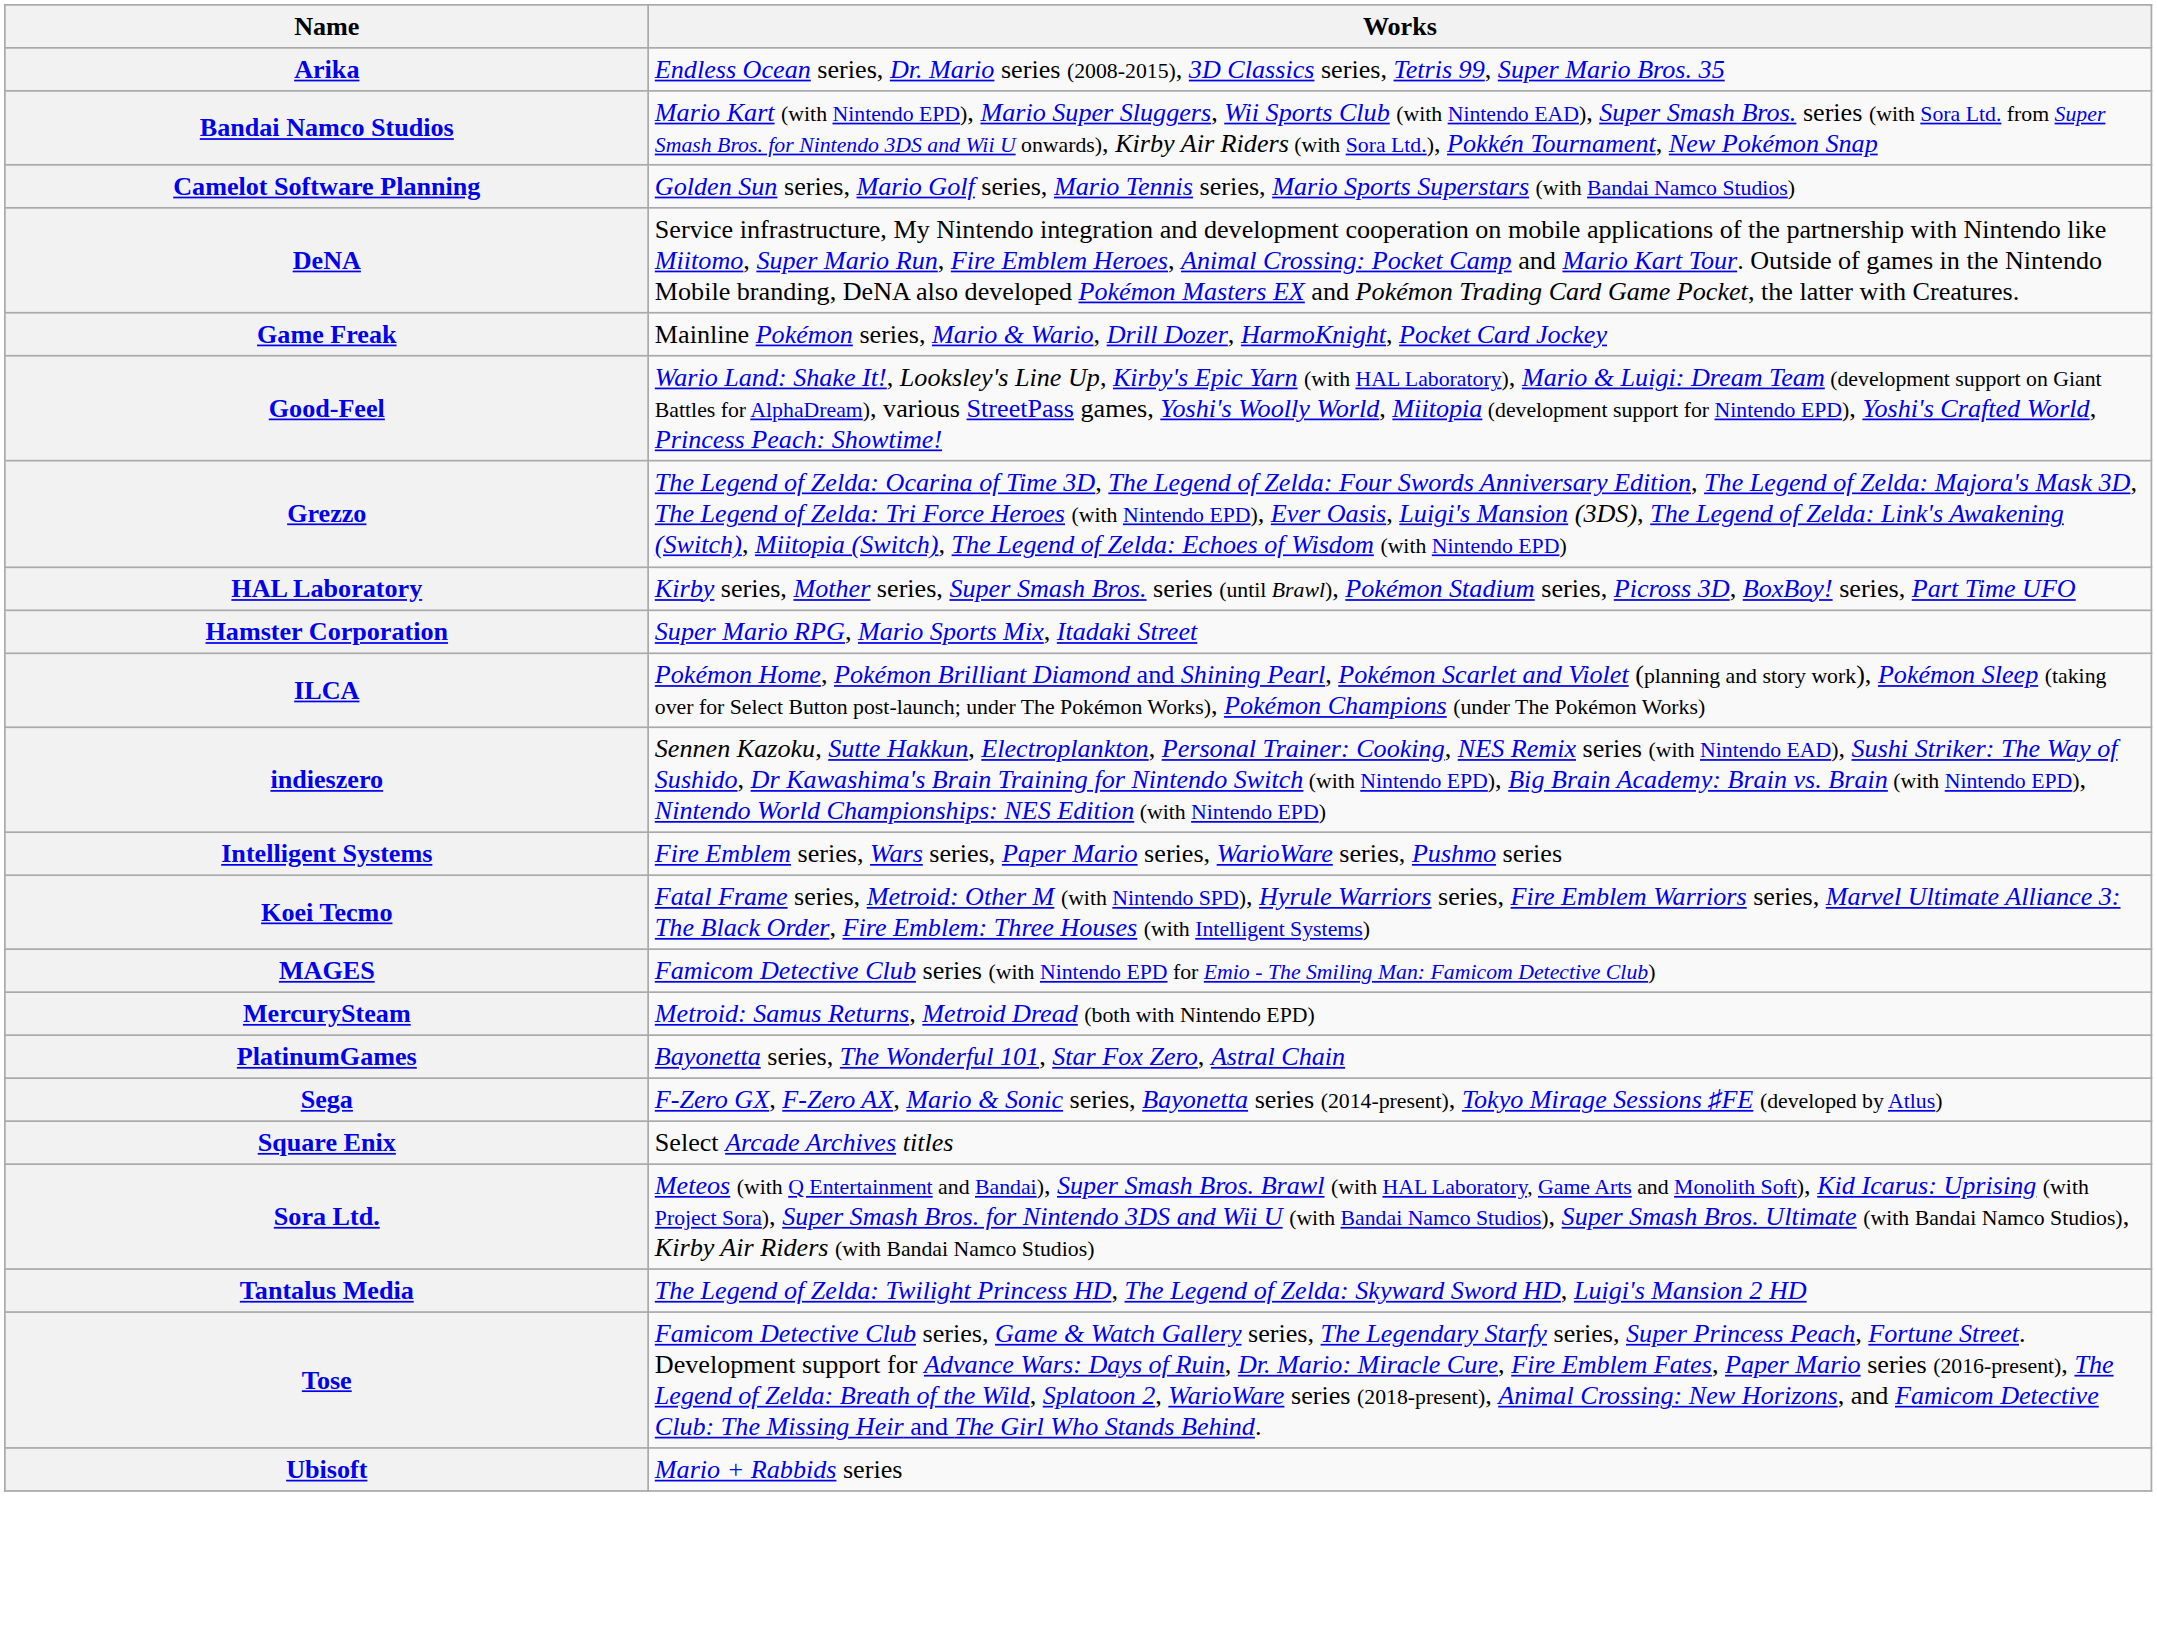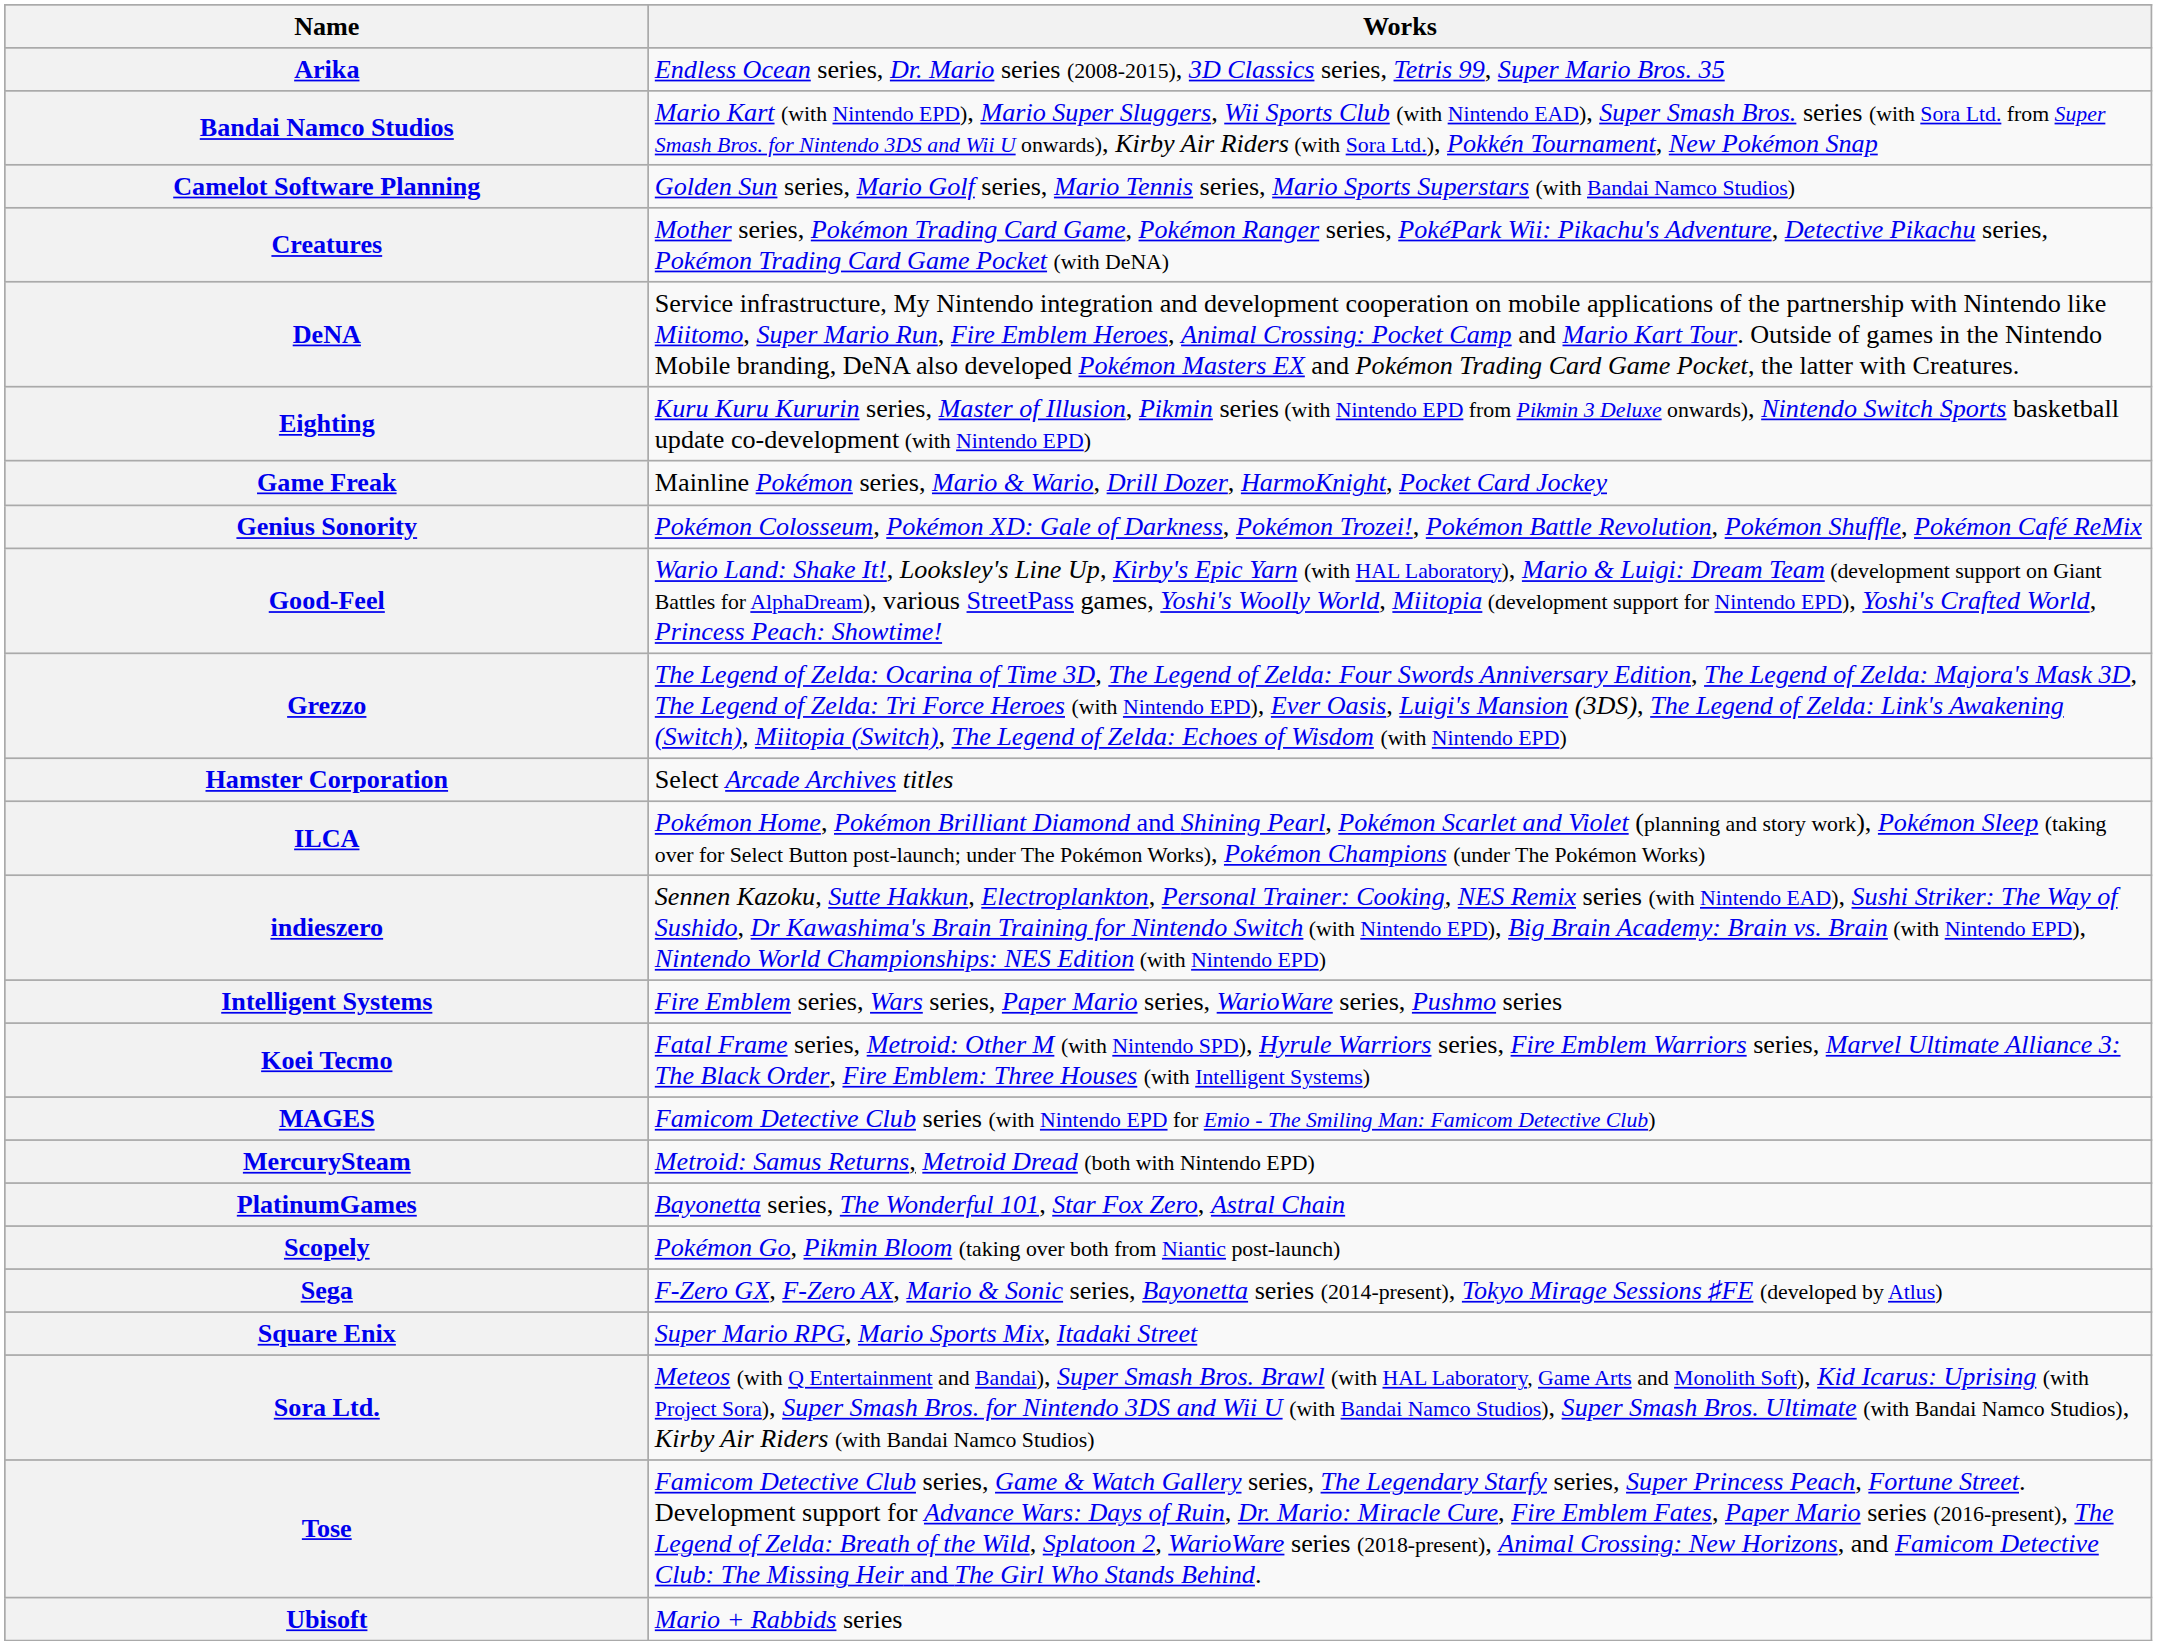 <table class="wikitable" style="font-size:95%">
 <tr>
 <th style="width:15%;">Name</th>
 <th style="width:35%;">Works</th>
 </tr>
 <tr>
 <th><a href='#'>Arika</a></th>
 <td><em><a href='#'>Endless Ocean</a></em> series, <em><a href='#'>Dr. Mario</a></em> series <small>(2008-2015)</small>, <em><a href='#'>3D Classics</a></em> series, <em><a href='#'>Tetris 99</a></em>, <em><a href='#'>Super Mario Bros. 35</a></em></td>
 </tr>
 <tr>
 <th><a href='#'>Bandai Namco Studios</a></th>
 <td><em><a href='#'>Mario Kart</a></em> <small>(with <a href='#'>Nintendo EPD</a>)</small>, <em><a href='#'>Mario Super Sluggers</a></em>, <em><a href='#'>Wii Sports Club</a></em> <small>(with <a href='#'>Nintendo EAD</a>)</small>, <em><a href='#'>Super Smash Bros.</a></em> series <small>(with <a href='#'>Sora Ltd.</a> from <em><a href='#'>Super Smash Bros. for Nintendo 3DS and Wii U</a></em> onwards)</small>, <em>Kirby Air Riders</em><small> (with <a href='#'>Sora Ltd.</a>)</small>, <em><a href='#'>Pokkén Tournament</a></em>, <em><a href='#'>New Pokémon Snap</a></em></td>
 </tr>
 <tr>
 <th><a href='#'>Camelot Software Planning</a></th>
 <td><em><a href='#'>Golden Sun</a></em> series, <em><a href='#'>Mario Golf</a></em> series, <em><a href='#'>Mario Tennis</a></em> series, <em><a href='#'>Mario Sports Superstars</a></em> <small>(with <a href='#'>Bandai Namco Studios</a>)</small></td>
 </tr>
 <tr>
+<th><a href='#'>Creatures</a></th>
+<td><em><a href='#'>Mother</a></em> series, <em><a href='#'>Pokémon Trading Card Game</a></em>, <em><a href='#'>Pokémon Ranger</a></em> series, <em><a href='#'>PokéPark Wii: Pikachu's Adventure</a></em>, <em><a href='#'>Detective Pikachu</a></em> series, <em><a href='#'>Pokémon Trading Card Game Pocket</a></em> <small>(with DeNA)</small></td>
+</tr>
+<tr>
 <th><a href='#'>DeNA</a></th>
 <td>Service infrastructure, My Nintendo integration and development cooperation on mobile applications of the partnership with Nintendo like <em><a href='#'>Miitomo</a></em>, <em><a href='#'>Super Mario Run</a></em>, <em><a href='#'>Fire Emblem Heroes</a></em>, <em><a href='#'>Animal Crossing: Pocket Camp</a></em> and <em><a href='#'>Mario Kart Tour</a></em>. Outside of games in the Nintendo Mobile branding, DeNA also developed <em><a href='#'>Pokémon Masters EX</a></em> and <em>Pokémon Trading Card Game Pocket</em>, the latter with Creatures.</td>
 </tr>
 <tr>
+<th><a href='#'>Eighting</a></th>
+<td><em><a href='#'>Kuru Kuru Kururin</a></em> series, <em><a href='#'>Master of Illusion</a></em>, <em><a href='#'>Pikmin</a></em> series<small> (with <a href='#'>Nintendo EPD</a> from <em><a href='#'>Pikmin 3 Deluxe</a></em> onwards)</small>, <em><a href='#'>Nintendo Switch Sports</a></em> basketball update co-development<small> (with <a href='#'>Nintendo EPD</a>)</small></td>
+</tr>
+<tr>
 <th><a href='#'>Game Freak</a></th>
 <td>Mainline <em><a href='#'>Pokémon</a></em> series, <em><a href='#'>Mario & Wario</a></em>, <em><a href='#'>Drill Dozer</a></em>, <em><a href='#'>HarmoKnight</a></em>, <em><a href='#'>Pocket Card Jockey</a></em></td>
+</tr>
+<tr>
+<th><a href='#'>Genius Sonority</a></th>
+<td><em><a href='#'>Pokémon Colosseum</a></em>, <em><a href='#'>Pokémon XD: Gale of Darkness</a></em>, <em><a href='#'>Pokémon Trozei!</a></em>, <em><a href='#'>Pokémon Battle Revolution</a></em>, <em><a href='#'>Pokémon Shuffle</a></em>, <em><a href='#'>Pokémon Café ReMix</a></em></td>
 </tr>
 <tr>
 <th><a href='#'>Good-Feel</a></th>
 <td><em><a href='#'>Wario Land: Shake It!</a></em>, <em>Looksley's Line Up</em>, <em><a href='#'>Kirby's Epic Yarn</a></em> <small>(with <a href='#'>HAL Laboratory</a>)</small>, <em><a href='#'>Mario & Luigi: Dream Team</a></em><small> (development support on Giant Battles for <a href='#'>AlphaDream</a>)</small>, various <a href='#'>StreetPass</a> games, <em><a href='#'>Yoshi's Woolly World</a></em>, <em><a href='#'>Miitopia</a></em><small> (development support for <a href='#'>Nintendo EPD</a>)</small>, <em><a href='#'>Yoshi's Crafted World</a></em>, <em><a href='#'>Princess Peach: Showtime!</a></em></td>
 </tr>
 <tr>
 <th><a href='#'>Grezzo</a></th>
 <td><em><a href='#'>The Legend of Zelda: Ocarina of Time 3D</a></em>, <em><a href='#'>The Legend of Zelda: Four Swords Anniversary Edition</a></em>, <em><a href='#'>The Legend of Zelda: Majora's Mask 3D</a></em>, <em><a href='#'>The Legend of Zelda: Tri Force Heroes</a></em> <small>(with <a href='#'>Nintendo EPD</a>)</small><em>, <a href='#'>Ever Oasis</a></em>, <em><a href='#'>Luigi's Mansion</a> (3DS)</em>, <em><a href='#'>The Legend of Zelda: Link's Awakening (Switch)</a></em>, <em><a href='#'>Miitopia (Switch)</a></em>, <em><a href='#'>The Legend of Zelda: Echoes of Wisdom</a></em> <small>(with <a href='#'>Nintendo EPD</a>)</small></td>
 </tr>
 <tr>
-<th><a href='#'>HAL Laboratory</a></th>
-<td><em><a href='#'>Kirby</a></em> series, <em><a href='#'>Mother</a></em> series, <em><a href='#'>Super Smash Bros.</a></em> series <small>(until <em>Brawl</em>)</small>, <em><a href='#'>Pokémon Stadium</a></em> series, <em><a href='#'>Picross 3D</a></em>, <em><a href='#'>BoxBoy!</a></em> series, <em><a href='#'>Part Time UFO</a></em></td>
-</tr>
-<tr>
 <th><a href='#'>Hamster Corporation</a></th>
-<td><em><a href='#'>Super Mario RPG</a></em>, <em><a href='#'>Mario Sports Mix</a></em>, <em><a href='#'>Itadaki Street</a></em></td>
+<td>Select <em><a href='#'>Arcade Archives</a> titles</em></td>
 </tr>
 <tr>
 <th><a href='#'>ILCA</a></th>
 <td><em><a href='#'>Pokémon Home</a></em>, <a href='#'> <em>Pokémon Brilliant Diamond</em> and <em>Shining Pearl</em></a>, <em><a href='#'>Pokémon Scarlet and Violet</a></em> (<small>planning and story work</small>), <em><a href='#'>Pokémon Sleep</a></em> <small>(taking over for Select Button post-launch; under The Pokémon Works)</small>, <em><a href='#'>Pokémon Champions</a></em> <small>(under The Pokémon Works)</small></td>
 </tr>
 <tr>
 <th><a href='#'>indieszero</a></th>
 <td><em>Sennen Kazoku</em>, <em><a href='#'>Sutte Hakkun</a></em>, <em><a href='#'>Electroplankton</a></em>, <em><a href='#'>Personal Trainer: Cooking</a></em>, <em><a href='#'>NES Remix</a></em> series <small>(with <a href='#'>Nintendo EAD</a>)</small>, <em><a href='#'>Sushi Striker: The Way of Sushido</a></em>, <em><a href='#'>Dr Kawashima's Brain Training for Nintendo Switch</a></em><small> (with <a href='#'>Nintendo EPD</a>)</small>, <em><a href='#'>Big Brain Academy: Brain vs. Brain</a></em><small> (with <a href='#'>Nintendo EPD</a>)</small>, <em><a href='#'>Nintendo World Championships: NES Edition</a></em><small> (with <a href='#'>Nintendo EPD</a>)</small></td>
 </tr>
 <tr>
 <th><a href='#'>Intelligent Systems</a></th>
 <td><em><a href='#'>Fire Emblem</a></em> series, <em><a href='#'>Wars</a></em> series, <em><a href='#'>Paper Mario</a></em> series, <em><a href='#'>WarioWare</a></em> series, <em><a href='#'>Pushmo</a></em> series</td>
 </tr>
 <tr>
 <th><a href='#'>Koei Tecmo</a></th>
 <td><em><a href='#'>Fatal Frame</a></em> series, <em><a href='#'>Metroid: Other M</a></em> <small>(with <a href='#'>Nintendo SPD</a>)</small>, <em><a href='#'>Hyrule Warriors</a></em> series, <em><a href='#'>Fire Emblem Warriors</a></em> series, <em><a href='#'>Marvel Ultimate Alliance 3: The Black Order</a></em>, <em><a href='#'>Fire Emblem: Three Houses</a></em> <small>(with <a href='#'>Intelligent Systems</a>)</small></td>
 </tr>
 <tr>
 <th><a href='#'>MAGES</a></th>
 <td><em><a href='#'>Famicom Detective Club</a></em> series <small>(with <a href='#'>Nintendo EPD</a> for <em><a href='#'>Emio - The Smiling Man: Famicom Detective Club</a></em>)</small></td>
 </tr>
 <tr>
 <th><a href='#'>MercurySteam</a></th>
 <td><em><a href='#'>Metroid: Samus Returns</a></em><u>,</u> <em><a href='#'>Metroid Dread</a></em> <small>(both with Nintendo EPD)</small></td>
 </tr>
 <tr>
 <th><a href='#'>PlatinumGames</a></th>
 <td><em><a href='#'>Bayonetta</a></em> series, <em><a href='#'>The Wonderful 101</a></em>, <em><a href='#'>Star Fox Zero</a></em>, <em><a href='#'>Astral Chain</a></em></td>
 </tr>
 <tr>
+<th><a href='#'>Scopely</a></th>
+<td><em><a href='#'>Pokémon Go</a></em>, <em><a href='#'>Pikmin Bloom</a></em> <small>(taking over both from <a href='#'>Niantic</a> post-launch)</small></td>
+</tr>
+<tr>
 <th><a href='#'>Sega</a></th>
 <td><em><a href='#'>F-Zero GX</a></em>, <em><a href='#'>F-Zero AX</a></em>, <em><a href='#'>Mario & Sonic</a></em> series, <em><a href='#'>Bayonetta</a></em> series <small>(2014-present)</small>, <em><a href='#'>Tokyo Mirage Sessions ♯FE</a></em> <small>(developed by <a href='#'>Atlus</a>)</small></td>
 </tr>
 <tr>
 <th><a href='#'>Square Enix</a></th>
-<td>Select <em><a href='#'>Arcade Archives</a> titles</em></td>
+<td><em><a href='#'>Super Mario RPG</a></em>, <em><a href='#'>Mario Sports Mix</a></em>, <em><a href='#'>Itadaki Street</a></em></td>
 </tr>
 <tr>
 <th><a href='#'>Sora Ltd.</a></th>
 <td><em><a href='#'>Meteos</a></em> <small>(with <a href='#'>Q Entertainment</a> and <a href='#'>Bandai</a>)</small>, <em><a href='#'>Super Smash Bros. Brawl</a></em> <small>(with <a href='#'>HAL Laboratory</a>, <a href='#'>Game Arts</a> and <a href='#'>Monolith Soft</a>)</small>, <em><a href='#'>Kid Icarus: Uprising</a></em> <small>(with <a href='#'>Project Sora</a>)</small>, <em><a href='#'>Super Smash Bros. for Nintendo 3DS and Wii U</a></em> <small>(with <a href='#'>Bandai Namco Studios</a>)</small>, <em><a href='#'>Super Smash Bros. Ultimate</a></em> <small>(with Bandai Namco Studios)</small>, <em>Kirby Air Riders</em> <small>(with Bandai Namco Studios)</small></td>
-</tr>
-<tr>
-<th><a href='#'>Tantalus Media</a></th>
-<td><em><a href='#'>The Legend of Zelda: Twilight Princess HD</a></em>, <em><a href='#'>The Legend of Zelda: Skyward Sword HD</a></em>, <em><a href='#'>Luigi's Mansion 2 HD</a></em></td>
 </tr>
 <tr>
 <th><a href='#'>Tose</a></th>
 <td><em><a href='#'>Famicom Detective Club</a></em> series, <em><a href='#'>Game & Watch Gallery</a></em> series, <em><a href='#'>The Legendary Starfy</a></em> series, <em><a href='#'>Super Princess Peach</a></em>, <em><a href='#'>Fortune Street</a></em>. Development support for <em><a href='#'>Advance Wars: Days of Ruin</a></em>, <em><a href='#'>Dr. Mario: Miracle Cure</a></em>, <em><a href='#'>Fire Emblem Fates</a></em>, <em><a href='#'>Paper Mario</a></em> series <small>(2016-present)</small>, <em><a href='#'>The Legend of Zelda: Breath of the Wild</a></em>, <em><a href='#'>Splatoon 2</a></em>, <em><a href='#'>WarioWare</a></em> series <small>(2018-present)</small>, <em><a href='#'>Animal Crossing: New Horizons</a></em>, and <a href='#'><em>Famicom Detective Club: The Missing Heir</em> and <em>The Girl Who Stands Behind</em></a>.</td>
 </tr>
 <tr>
 <th><a href='#'>Ubisoft</a></th>
 <td><em><a href='#'>Mario + Rabbids</a></em> series</td>
 </tr>
 </table>
